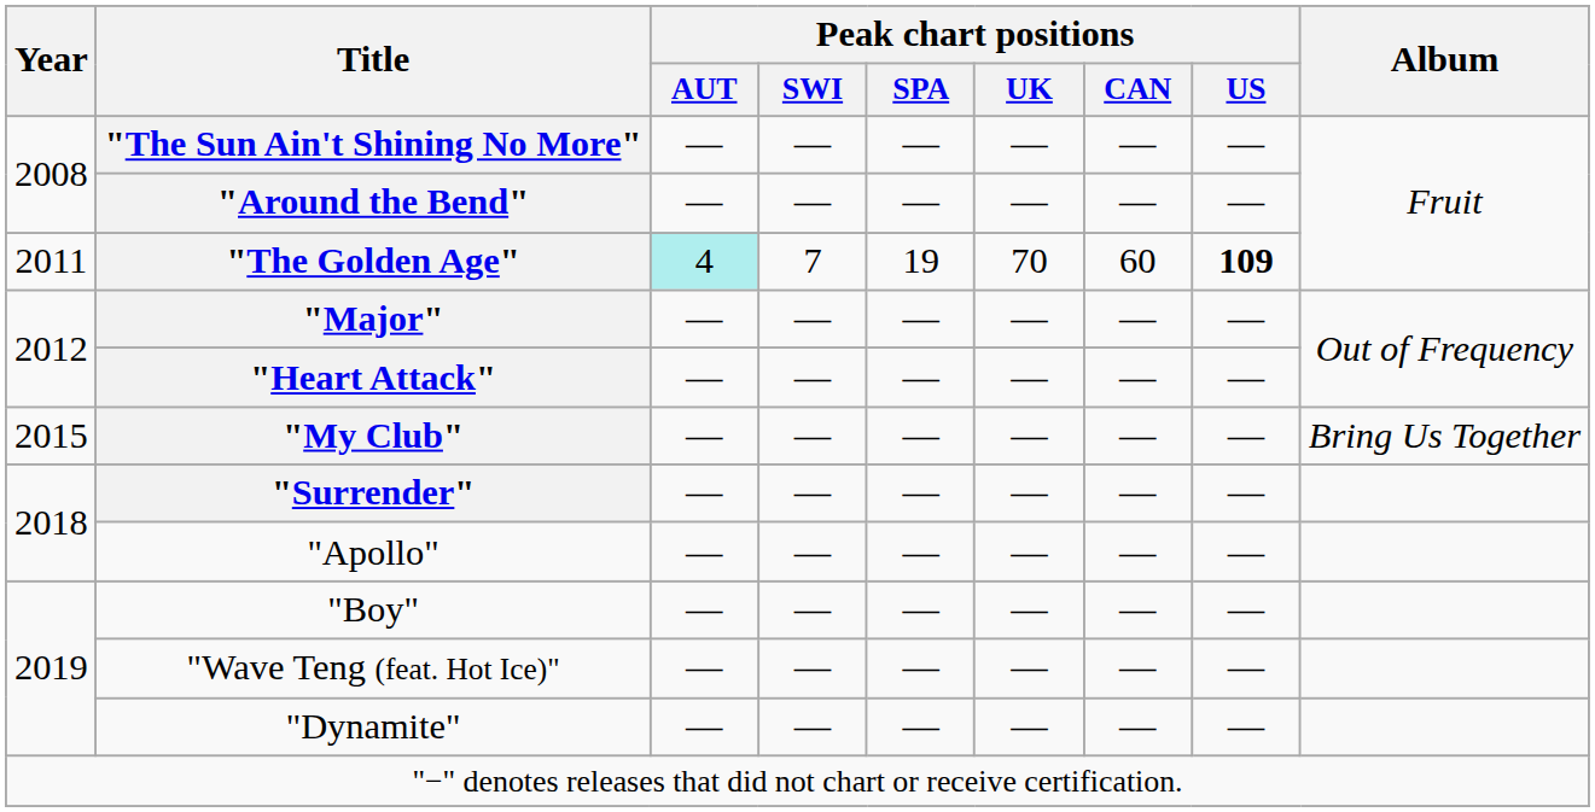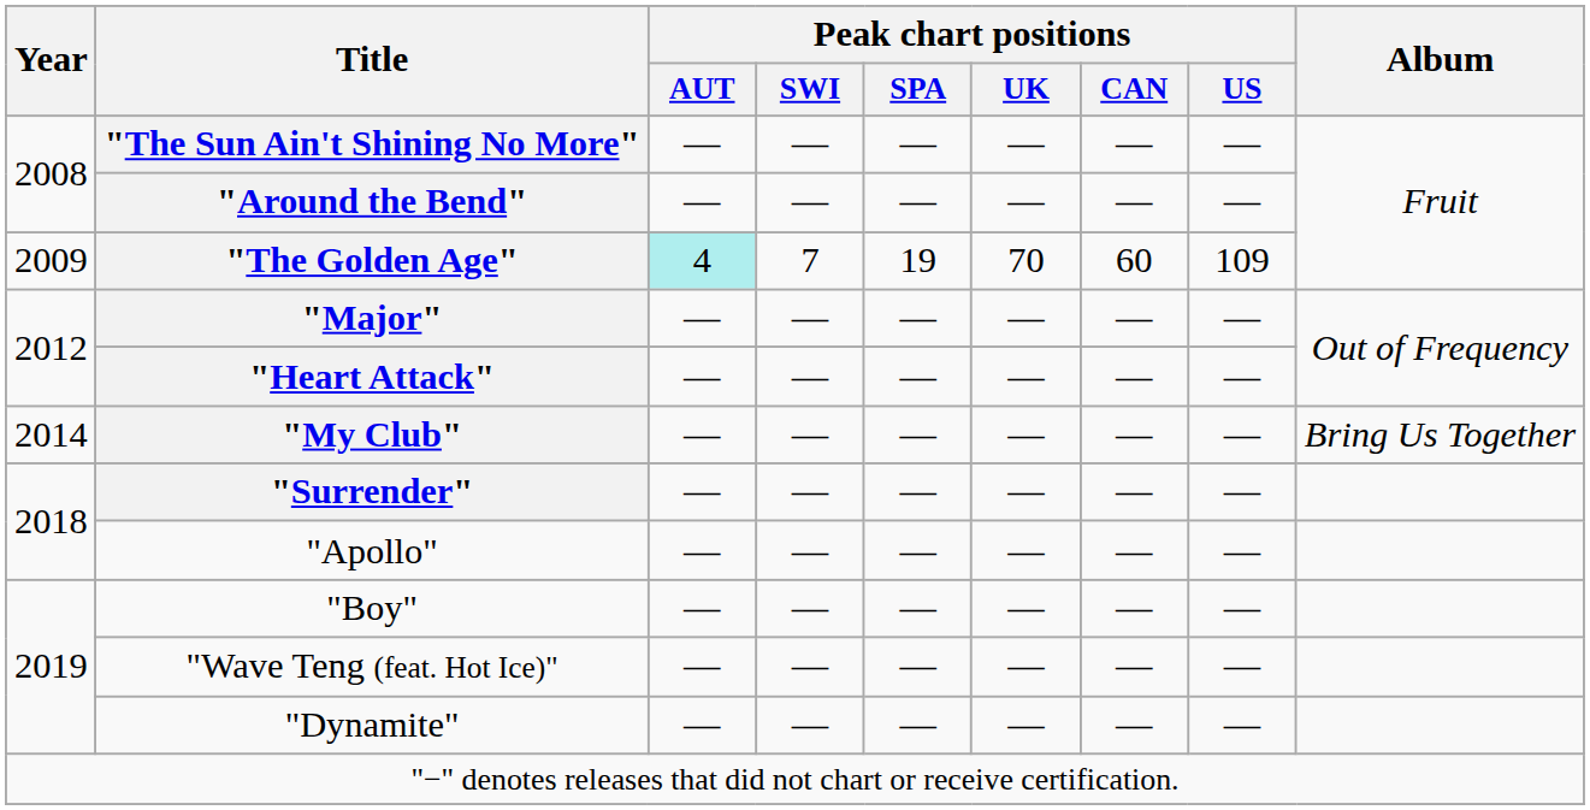 <table class="wikitable plainrowheaders" style="text-align:center;">
 <tr>
 <th scope="col" rowspan="2">Year</th>
 <th scope="col" rowspan="2">Title</th>
 <th scope="col" colspan="6">Peak chart positions</th>
 <th scope="col" rowspan="2">Album</th>
 </tr>
 <tr>
 <th scope="col" style="width:3em;font-size:85%;"><a href='#'>AUT</a></th>
 <th scope="col" style="width:3em;font-size:85%;"><a href='#'>SWI</a></th>
 <th scope="col" style="width:3em;font-size:85%;"><a href='#'>SPA</a></th>
 <th scope="col" style="width:3em;font-size:85%;"><a href='#'>UK</a></th>
 <th scope="col" style="width:3em;font-size:85%;"><a href='#'>CAN</a></th>
 <th scope="col" style="width:3em;font-size:85%;"><a href='#'>US</a></th>
 </tr>
 <tr>
 <td rowspan="2">2008</td>
 <th scope="row">"<a href='#'>The Sun Ain't Shining No More</a>"</th>
 <td>—</td>
 <td>—</td>
 <td>—</td>
 <td>—</td>
 <td>—</td>
 <td>—</td>
 <td rowspan="3"><em>Fruit</em></td>
 </tr>
 <tr>
 <th scope="row">"<a href='#'>Around the Bend</a>"</th>
 <td>—</td>
 <td>—</td>
 <td>—</td>
 <td>—</td>
 <td>—</td>
 <td>—</td>
 </tr>
 <tr>
-<td>2011</td>
+<td>2009</td>
 <th scope="row">"<a href='#'>The Golden Age</a>"</th>
 <td style="background: paleturquoise;">4</td>
 <td>7</td>
 <td>19</td>
 <td>70</td>
 <td>60</td>
-<td><strong>109</strong></td>
+<td>109</td>
 </tr>
 <tr>
 <td rowspan="2">2012</td>
 <th scope="row">"<a href='#'>Major</a>"</th>
 <td>—</td>
 <td>—</td>
 <td>—</td>
 <td>—</td>
 <td>—</td>
 <td>—</td>
 <td rowspan="2"><em>Out of Frequency</em></td>
 </tr>
 <tr>
 <th scope="row">"<a href='#'>Heart Attack</a>"</th>
 <td>—</td>
 <td>—</td>
 <td>—</td>
 <td>—</td>
 <td>—</td>
 <td>—</td>
 </tr>
 <tr>
-<td>2015</td>
+<td>2014</td>
 <th scope="row">"<a href='#'>My Club</a>"</th>
 <td>—</td>
 <td>—</td>
 <td>—</td>
 <td>—</td>
 <td>—</td>
 <td>—</td>
 <td><em>Bring Us Together</em></td>
 </tr>
 <tr>
 <td rowspan="2">2018</td>
 <th scope="row">"<a href='#'>Surrender</a>"</th>
 <td>—</td>
 <td>—</td>
 <td>—</td>
 <td>—</td>
 <td>—</td>
 <td>—</td>
 <td></td>
 </tr>
 <tr>
 <td scope="row">"Apollo"</td>
 <td>—</td>
 <td>—</td>
 <td>—</td>
 <td>—</td>
 <td>—</td>
 <td>—</td>
 <td></td>
 </tr>
 <tr>
 <td rowspan="3">2019</td>
 <td scope="row">"Boy"</td>
 <td>—</td>
 <td>—</td>
 <td>—</td>
 <td>—</td>
 <td>—</td>
 <td>—</td>
 <td></td>
 </tr>
 <tr>
 <td scope="row">"Wave Teng <small>(feat. Hot Ice)"</small></td>
 <td>—</td>
 <td>—</td>
 <td>—</td>
 <td>—</td>
 <td>—</td>
 <td>—</td>
 <td></td>
 </tr>
 <tr>
 <td scope="row">"Dynamite"</td>
 <td>—</td>
 <td>—</td>
 <td>—</td>
 <td>—</td>
 <td>—</td>
 <td>—</td>
 <td></td>
 </tr>
 <tr>
 <td colspan="10" style="font-size:85%">"−" denotes releases that did not chart or receive certification.</td>
 </tr>
 </table>
